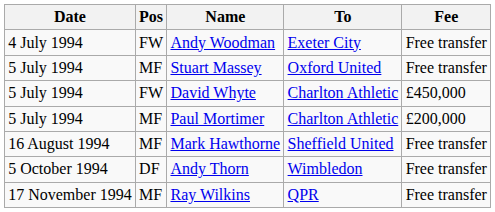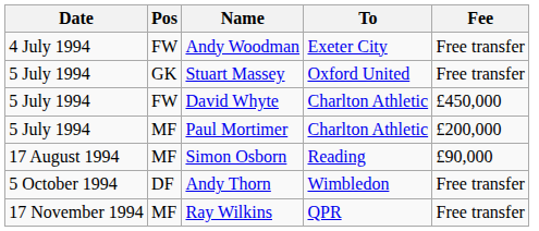 <table class="wikitable">
 <tr>
 <th>Date</th>
 <th>Pos</th>
 <th>Name</th>
 <th>To</th>
 <th>Fee</th>
 </tr>
 <tr>
 <td>4 July 1994</td>
 <td>FW</td>
 <td><a href='#'>Andy Woodman</a></td>
 <td><a href='#'>Exeter City</a></td>
 <td>Free transfer</td>
 </tr>
 <tr>
 <td>5 July 1994</td>
-<td>MF</td>
+<td>GK</td>
 <td><a href='#'>Stuart Massey</a></td>
 <td><a href='#'>Oxford United</a></td>
 <td>Free transfer</td>
 </tr>
 <tr>
 <td>5 July 1994</td>
 <td>FW</td>
 <td><a href='#'>David Whyte</a></td>
 <td><a href='#'>Charlton Athletic</a></td>
 <td>£450,000</td>
 </tr>
 <tr>
 <td>5 July 1994</td>
 <td>MF</td>
 <td><a href='#'>Paul Mortimer</a></td>
 <td><a href='#'>Charlton Athletic</a></td>
 <td>£200,000</td>
 </tr>
 <tr>
-<td>16 August 1994</td>
+<td>17 August 1994</td>
 <td>MF</td>
-<td><a href='#'>Mark Hawthorne</a></td>
-<td><a href='#'>Sheffield United</a></td>
-<td>Free transfer</td>
+<td><a href='#'>Simon Osborn</a></td>
+<td><a href='#'>Reading</a></td>
+<td>£90,000</td>
 </tr>
 <tr>
 <td>5 October 1994</td>
 <td>DF</td>
 <td><a href='#'>Andy Thorn</a></td>
 <td><a href='#'>Wimbledon</a></td>
 <td>Free transfer</td>
 </tr>
 <tr>
 <td>17 November 1994</td>
 <td>MF</td>
 <td><a href='#'>Ray Wilkins</a></td>
 <td><a href='#'>QPR</a></td>
 <td>Free transfer</td>
 </tr>
 </table>
